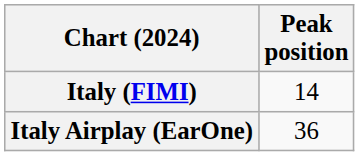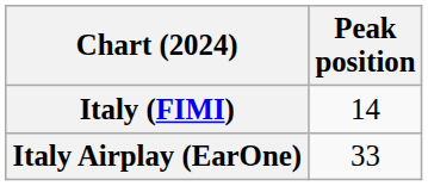 <table class="wikitable sortable plainrowheaders" style="text-align:center">
 <tr>
 <th scope="col">Chart (2024)</th>
 <th scope="col">Peak<br>position</th>
 </tr>
 <tr>
 <th scope="row">Italy (<a href='#'>FIMI</a>)</th>
 <td>14</td>
 </tr>
 <tr>
 <th scope="row">Italy Airplay (EarOne)</th>
-<td>36</td>
+<td>33</td>
 </tr>
 </table>
